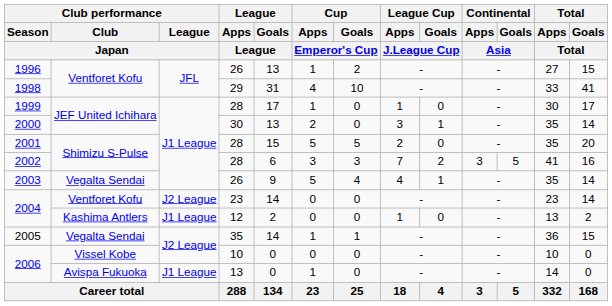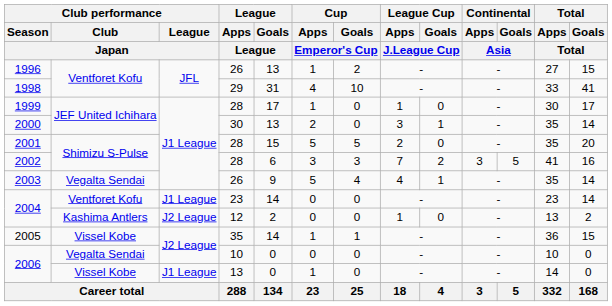 <table class="wikitable" style="text-align:center">
 <tr>
 <th colspan=3>Club performance</th>
 <th colspan=2>League</th>
 <th colspan=2>Cup</th>
 <th colspan=2>League Cup</th>
 <th colspan=2>Continental</th>
 <th colspan=2>Total</th>
 </tr>
 <tr>
 <th>Season</th>
 <th>Club</th>
 <th>League</th>
 <th>Apps</th>
 <th>Goals</th>
 <th>Apps</th>
 <th>Goals</th>
 <th>Apps</th>
 <th>Goals</th>
 <th>Apps</th>
 <th>Goals</th>
 <th>Apps</th>
 <th>Goals</th>
 </tr>
 <tr>
 <th colspan=3>Japan</th>
 <th colspan=2>League</th>
 <th colspan=2><a href='#'>Emperor's Cup</a></th>
 <th colspan=2><a href='#'>J.League Cup</a></th>
 <th colspan=2><a href='#'>Asia</a></th>
 <th colspan=2>Total</th>
 </tr>
 <tr>
 <td><a href='#'>1996</a></td>
 <td rowspan="2"><a href='#'>Ventforet Kofu</a></td>
 <td rowspan="2"><a href='#'>JFL</a></td>
 <td>26</td>
 <td>13</td>
 <td>1</td>
 <td>2</td>
 <td colspan="2">-</td>
 <td colspan="2">-</td>
 <td>27</td>
 <td>15</td>
 </tr>
 <tr>
 <td><a href='#'>1998</a></td>
 <td>29</td>
 <td>31</td>
 <td>4</td>
 <td>10</td>
 <td colspan="2">-</td>
 <td colspan="2">-</td>
 <td>33</td>
 <td>41</td>
 </tr>
 <tr>
 <td><a href='#'>1999</a></td>
 <td rowspan="2"><a href='#'>JEF United Ichihara</a></td>
 <td rowspan="5"><a href='#'>J1 League</a></td>
 <td>28</td>
 <td>17</td>
 <td>1</td>
 <td>0</td>
 <td>1</td>
 <td>0</td>
 <td colspan="2">-</td>
 <td>30</td>
 <td>17</td>
 </tr>
 <tr>
 <td><a href='#'>2000</a></td>
 <td>30</td>
 <td>13</td>
 <td>2</td>
 <td>0</td>
 <td>3</td>
 <td>1</td>
 <td colspan="2">-</td>
 <td>35</td>
 <td>14</td>
 </tr>
 <tr>
 <td><a href='#'>2001</a></td>
 <td rowspan="2"><a href='#'>Shimizu S-Pulse</a></td>
 <td>28</td>
 <td>15</td>
 <td>5</td>
 <td>5</td>
 <td>2</td>
 <td>0</td>
 <td colspan="2">-</td>
 <td>35</td>
 <td>20</td>
 </tr>
 <tr>
 <td><a href='#'>2002</a></td>
 <td>28</td>
 <td>6</td>
 <td>3</td>
 <td>3</td>
 <td>7</td>
 <td>2</td>
 <td>3</td>
 <td>5</td>
 <td>41</td>
 <td>16</td>
 </tr>
 <tr>
 <td><a href='#'>2003</a></td>
 <td><a href='#'>Vegalta Sendai</a></td>
 <td>26</td>
 <td>9</td>
 <td>5</td>
 <td>4</td>
 <td>4</td>
 <td>1</td>
 <td colspan="2">-</td>
 <td>35</td>
 <td>14</td>
 </tr>
 <tr>
 <td rowspan="2"><a href='#'>2004</a></td>
 <td><a href='#'>Ventforet Kofu</a></td>
-<td><a href='#'>J2 League</a></td>
+<td><a href='#'>J1 League</a></td>
 <td>23</td>
 <td>14</td>
 <td>0</td>
 <td>0</td>
 <td colspan="2">-</td>
 <td colspan="2">-</td>
 <td>23</td>
 <td>14</td>
 </tr>
 <tr>
 <td><a href='#'>Kashima Antlers</a></td>
-<td><a href='#'>J1 League</a></td>
+<td><a href='#'>J2 League</a></td>
 <td>12</td>
 <td>2</td>
 <td>0</td>
 <td>0</td>
 <td>1</td>
 <td>0</td>
 <td colspan="2">-</td>
 <td>13</td>
 <td>2</td>
 </tr>
 <tr>
 <td>2005</td>
-<td><a href='#'>Vegalta Sendai</a></td>
+<td><a href='#'>Vissel Kobe</a></td>
 <td rowspan="2"><a href='#'>J2 League</a></td>
 <td>35</td>
 <td>14</td>
 <td>1</td>
 <td>1</td>
 <td colspan="2">-</td>
 <td colspan="2">-</td>
 <td>36</td>
 <td>15</td>
 </tr>
 <tr>
 <td rowspan="2"><a href='#'>2006</a></td>
-<td><a href='#'>Vissel Kobe</a></td>
+<td><a href='#'>Vegalta Sendai</a></td>
 <td>10</td>
 <td>0</td>
 <td>0</td>
 <td>0</td>
 <td colspan="2">-</td>
 <td colspan="2">-</td>
 <td>10</td>
 <td>0</td>
 </tr>
 <tr>
-<td><a href='#'>Avispa Fukuoka</a></td>
+<td><a href='#'>Vissel Kobe</a></td>
 <td><a href='#'>J1 League</a></td>
 <td>13</td>
 <td>0</td>
 <td>1</td>
 <td>0</td>
 <td colspan="2">-</td>
 <td colspan="2">-</td>
 <td>14</td>
 <td>0</td>
 </tr>
 <tr>
 <th colspan=3>Career total</th>
 <th>288</th>
 <th>134</th>
 <th>23</th>
 <th>25</th>
 <th>18</th>
 <th>4</th>
 <th>3</th>
 <th>5</th>
 <th>332</th>
 <th>168</th>
 </tr>
 </table>
